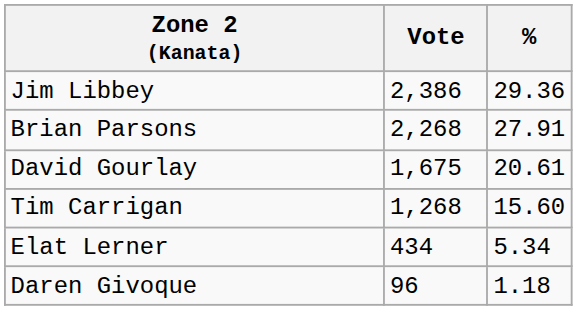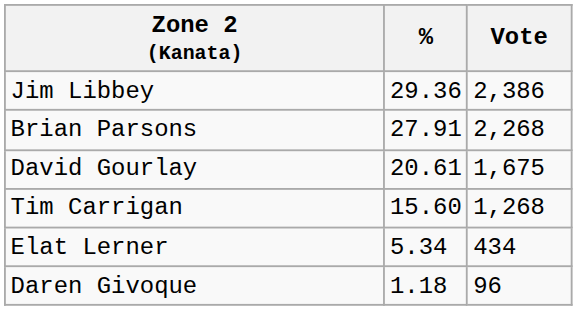 <table class="wikitable">
 <tr>
 <th bgcolor="#DDDDFF" width="200px">Zone 2 <br> <small> (Kanata) </small></th>
+<th bgcolor="#DDDDFF" width="30px">%</th>
 <th bgcolor="#DDDDFF" width="50px">Vote</th>
-<th bgcolor="#DDDDFF" width="30px">%</th>
 </tr>
 <tr>
 <td>Jim Libbey</td>
+<td>29.36</td>
 <td>2,386</td>
-<td>29.36</td>
 </tr>
 <tr>
 <td>Brian Parsons</td>
+<td>27.91</td>
 <td>2,268</td>
-<td>27.91</td>
 </tr>
 <tr>
 <td>David Gourlay</td>
+<td>20.61</td>
 <td>1,675</td>
-<td>20.61</td>
 </tr>
 <tr>
 <td>Tim Carrigan</td>
+<td>15.60</td>
 <td>1,268</td>
-<td>15.60</td>
 </tr>
 <tr>
 <td>Elat Lerner</td>
+<td>5.34</td>
 <td>434</td>
-<td>5.34</td>
 </tr>
 <tr>
 <td>Daren Givoque</td>
+<td>1.18</td>
 <td>96</td>
-<td>1.18</td>
 </tr>
 </table>
